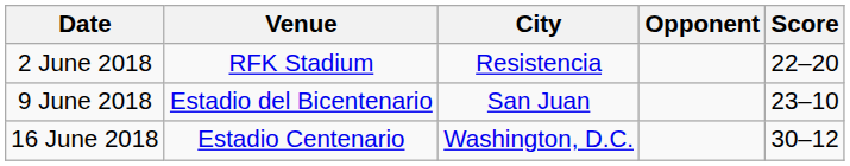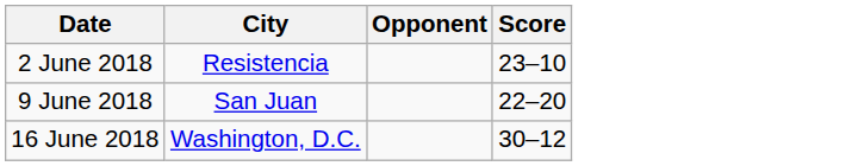 <table class="wikitable" style="text-align:center">
 <tr>
 <th>Date</th>
-<th>Venue</th>
 <th>City</th>
 <th>Opponent</th>
 <th>Score</th>
 </tr>
 <tr>
 <td>2 June 2018</td>
-<td><a href='#'>RFK Stadium</a></td>
 <td><a href='#'>Resistencia</a></td>
+<td></td>
+<td>23–10</td>
+</tr>
+<tr>
+<td>9 June 2018</td>
+<td><a href='#'>San Juan</a></td>
 <td></td>
 <td>22–20</td>
 </tr>
 <tr>
-<td>9 June 2018</td>
-<td><a href='#'>Estadio del Bicentenario</a></td>
-<td><a href='#'>San Juan</a></td>
-<td></td>
-<td>23–10</td>
-</tr>
-<tr>
 <td>16 June 2018</td>
-<td><a href='#'>Estadio Centenario</a></td>
 <td><a href='#'>Washington, D.C.</a></td>
 <td></td>
 <td>30–12</td>
 </tr>
 </table>
